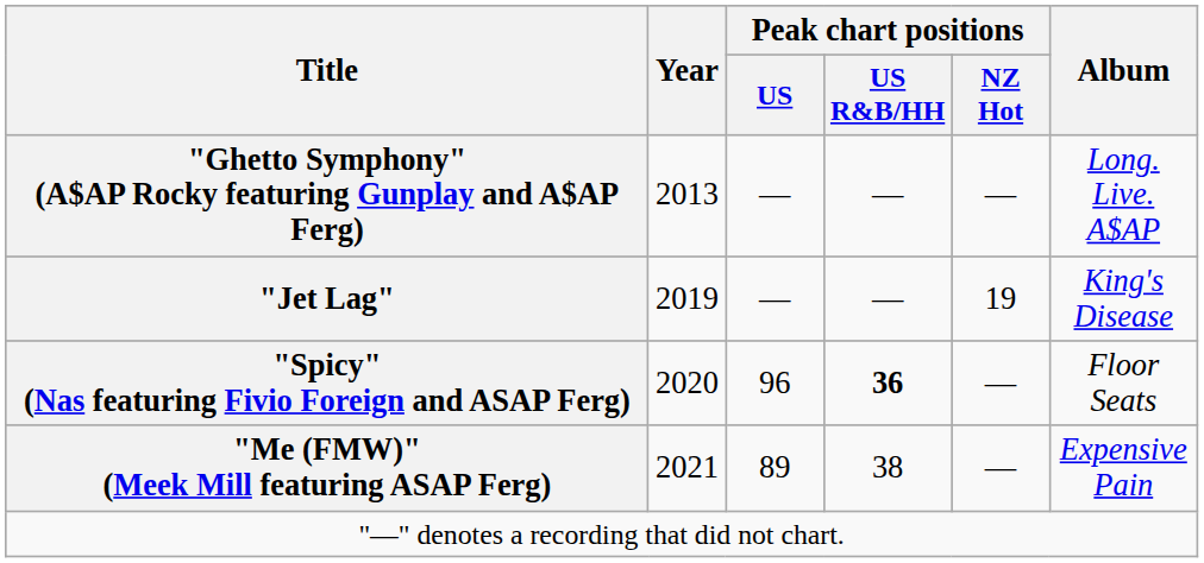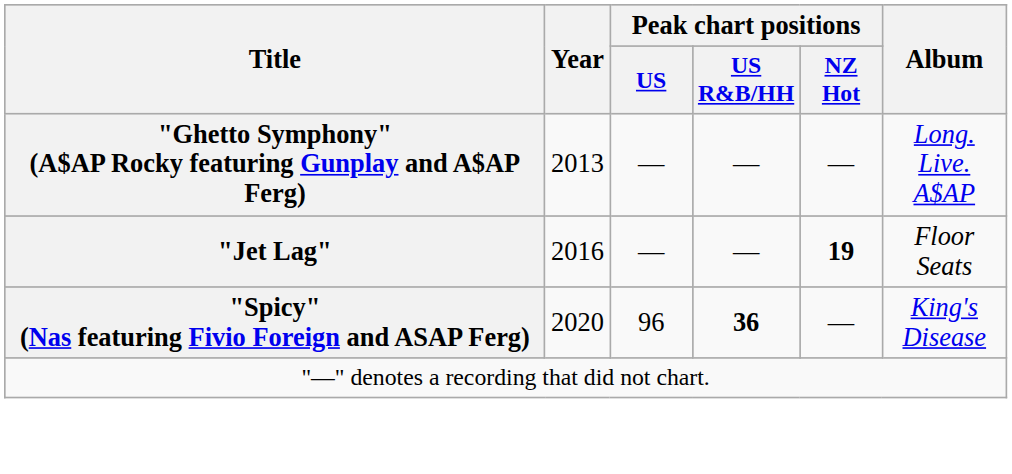 <table class="wikitable plainrowheaders" style="text-align:center;">
 <tr>
 <th scope="col" rowspan="2" style="width:20em;">Title</th>
 <th scope="col" rowspan="2">Year</th>
 <th scope="col" colspan="3">Peak chart positions</th>
 <th scope="col" rowspan="2">Album</th>
 </tr>
 <tr>
 <th scope="col" style="width:3em;font-size:90%;"><a href='#'>US</a><br></th>
 <th scope="col" style="width:3em;font-size:90%;"><a href='#'>US<br>R&B/HH</a><br></th>
 <th scope="col" style="width:3em;font-size:90%;"><a href='#'>NZ<br>Hot</a><br></th>
 </tr>
 <tr>
 <th scope="row">"Ghetto Symphony"<br><span>(A$AP Rocky featuring <a href='#'>Gunplay</a> and A$AP Ferg)</span></th>
 <td>2013</td>
 <td>—</td>
 <td>—</td>
 <td>—</td>
 <td><em><a href='#'>Long. Live. A$AP</a></em></td>
 </tr>
 <tr>
 <th scope="row">"Jet Lag"</th>
-<td>2019</td>
+<td>2016</td>
 <td>—</td>
 <td>—</td>
-<td>19</td>
-<td><em><a href='#'>King's Disease</a></em></td>
+<td><strong>19</strong></td>
+<td><em>Floor Seats</em></td>
 </tr>
 <tr>
 <th scope="row">"Spicy"<br><span>(<a href='#'>Nas</a> featuring <a href='#'>Fivio Foreign</a> and ASAP Ferg)</span></th>
 <td>2020</td>
 <td>96</td>
 <td><strong>36</strong></td>
 <td>—</td>
-<td><em>Floor Seats</em></td>
-</tr>
-<tr>
-<th scope="row">"Me (FMW)"<br><span>(<a href='#'>Meek Mill</a> featuring ASAP Ferg)</span></th>
-<td>2021</td>
-<td>89</td>
-<td>38</td>
-<td>—</td>
-<td><em><a href='#'>Expensive Pain</a></em></td>
+<td><em><a href='#'>King's Disease</a></em></td>
 </tr>
 <tr>
 <td colspan="6" style="font-size:90%">"—" denotes a recording that did not chart.</td>
 </tr>
 </table>
